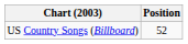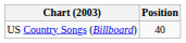 <table class="wikitable sortable">
 <tr>
 <th scope="col">Chart (2003)</th>
 <th scope="col">Position</th>
 </tr>
 <tr>
 <td>US <a href='#'>Country Songs</a> (<em><a href='#'>Billboard</a></em>)</td>
-<td align="center">52</td>
+<td align="center">40</td>
 </tr>
 </table>
